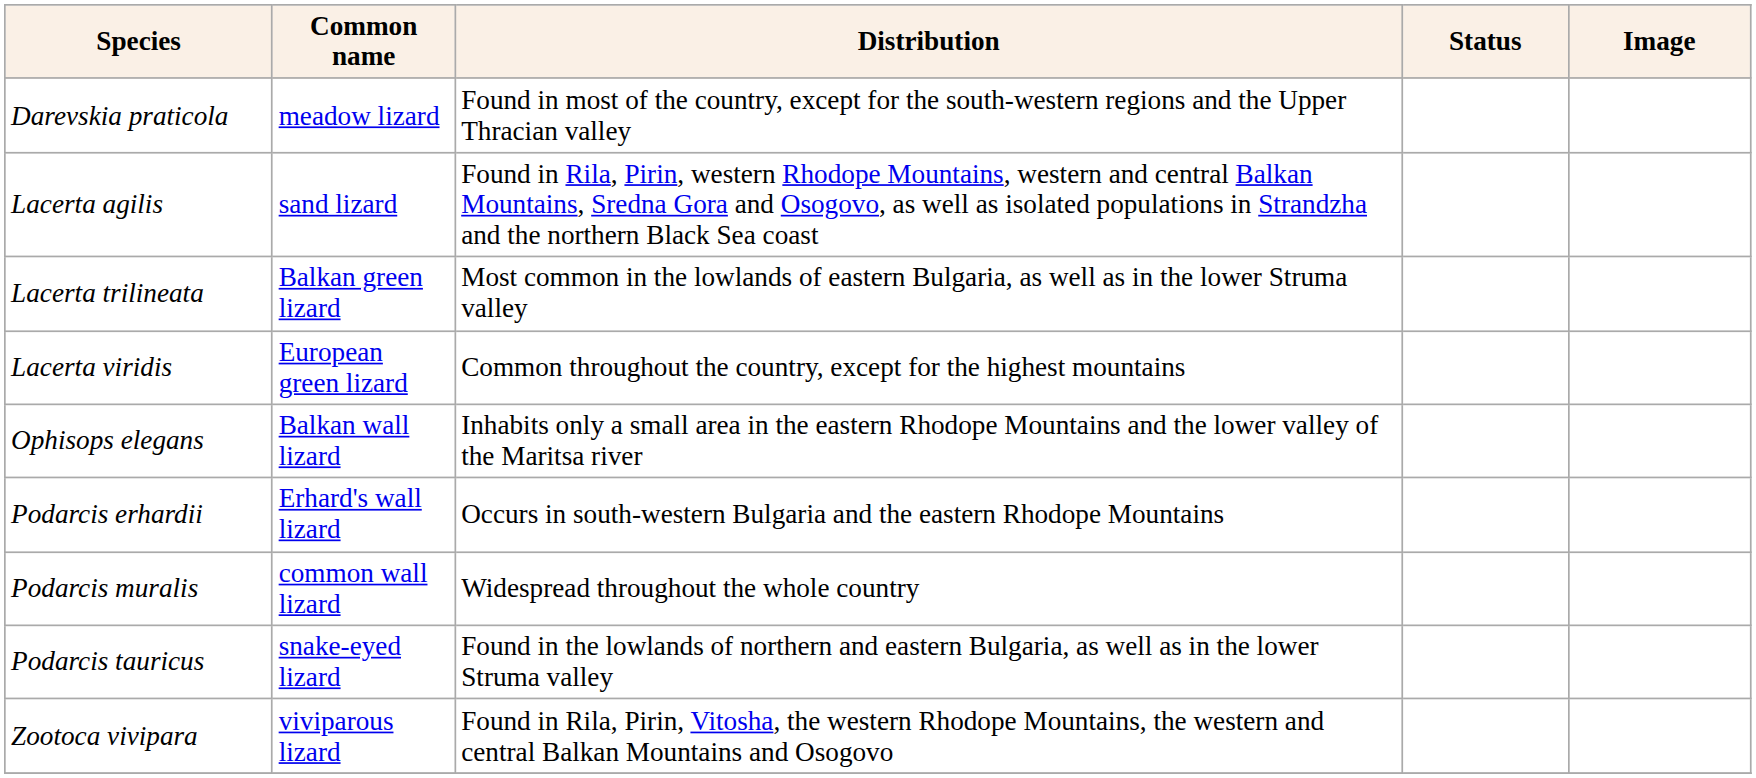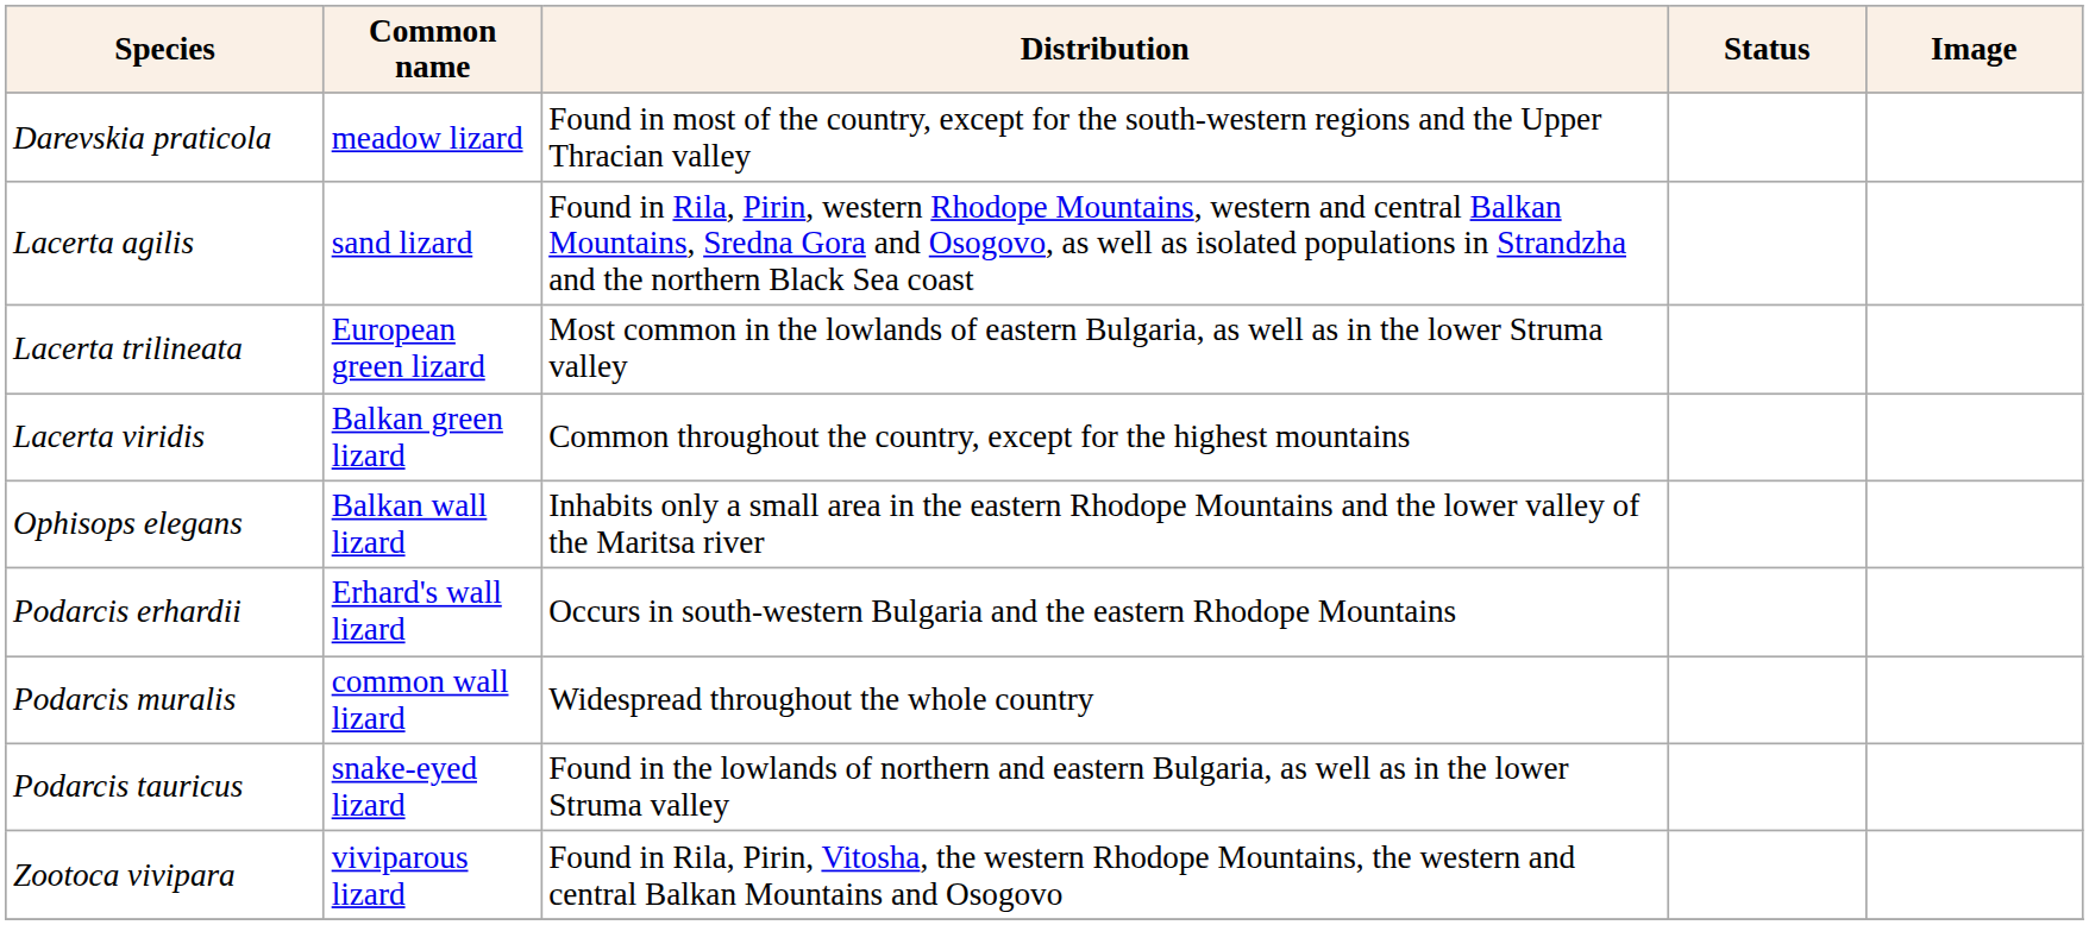 <table class="sortable wikitable plainrowheaders" border="0" style="background:#ffffff" align="top" class="sortable wikitable">
 <tr ->
 <th scope="col" style="background-color:Linen; color:Black" width=150 px>Species</th>
 <th scope="col" style="background-color:Linen; color:Black" width=100 px>Common name</th>
 <th scope="col" style="background:Linen; color:Black" width=550 px>Distribution</th>
 <th scope="col" style="background-color:Linen; color:Black" width=90 px>Status</th>
 <th scope="col" style="background:Linen; color:Black" width=100 px>Image</th>
 </tr>
 <tr>
 <td !scope="row" style="background:#ffffff"><em>Darevskia praticola</em></td>
 <td><a href='#'>meadow lizard</a></td>
 <td>Found in most of the country, except for the south-western regions and the Upper Thracian valley</td>
 <td></td>
 <td></td>
 </tr>
 <tr>
 <td !scope="row" style="background:#ffffff"><em>Lacerta agilis</em></td>
 <td><a href='#'>sand lizard</a></td>
 <td>Found in <a href='#'>Rila</a>, <a href='#'>Pirin</a>, western <a href='#'>Rhodope Mountains</a>, western and central <a href='#'>Balkan Mountains</a>, <a href='#'>Sredna Gora</a> and <a href='#'>Osogovo</a>, as well as isolated populations in <a href='#'>Strandzha</a> and the northern Black Sea coast</td>
 <td></td>
 <td></td>
 </tr>
 <tr>
 <td !scope="row" style="background:#ffffff"><em>Lacerta trilineata</em></td>
-<td><a href='#'>Balkan green lizard</a></td>
+<td><a href='#'>European green lizard</a></td>
 <td>Most common in the lowlands of eastern Bulgaria, as well as in the lower Struma valley</td>
 <td></td>
 <td></td>
 </tr>
 <tr>
 <td !scope="row" style="background:#ffffff"><em>Lacerta viridis</em></td>
-<td><a href='#'>European green lizard</a></td>
+<td><a href='#'>Balkan green lizard</a></td>
 <td>Common throughout the country, except for the highest mountains</td>
 <td></td>
 <td></td>
 </tr>
 <tr>
 <td !scope="row" style="background:#ffffff"><em>Ophisops elegans</em></td>
 <td><a href='#'>Balkan wall lizard</a></td>
 <td>Inhabits only a small area in the eastern Rhodope Mountains and the lower valley of the Maritsa river</td>
 <td></td>
 <td></td>
 </tr>
 <tr>
 <td !scope="row" style="background:#ffffff"><em>Podarcis erhardii</em></td>
 <td><a href='#'>Erhard's wall lizard</a></td>
 <td>Occurs in south-western Bulgaria and the eastern Rhodope Mountains</td>
 <td></td>
 <td></td>
 </tr>
 <tr>
 <td !scope="row" style="background:#ffffff"><em>Podarcis muralis</em></td>
 <td><a href='#'>common wall lizard</a></td>
 <td>Widespread throughout the whole country</td>
 <td></td>
 <td></td>
 </tr>
 <tr>
 <td !scope="row" style="background:#ffffff"><em>Podarcis tauricus</em></td>
 <td><a href='#'>snake-eyed lizard</a></td>
 <td>Found in the lowlands of northern and eastern Bulgaria, as well as in the lower Struma valley</td>
 <td></td>
 <td></td>
 </tr>
 <tr>
 <td !scope="row" style="background:#ffffff"><em>Zootoca vivipara</em></td>
 <td><a href='#'>viviparous lizard</a></td>
 <td>Found in Rila, Pirin, <a href='#'>Vitosha</a>, the western Rhodope Mountains, the western and central Balkan Mountains and Osogovo</td>
 <td></td>
 <td></td>
 </tr>
 <tr>
 </tr>
 </table>
